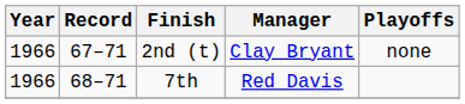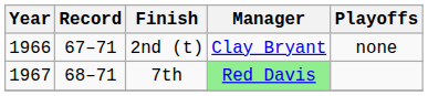 <table class="wikitable">
 <tr style="background: #F2F2F2;">
 <th>Year</th>
 <th>Record</th>
 <th>Finish</th>
 <th>Manager</th>
 <th>Playoffs</th>
 </tr>
 <tr align=center>
 <td>1966</td>
 <td>67–71</td>
 <td>2nd (t)</td>
 <td><a href='#'>Clay Bryant</a></td>
 <td>none</td>
 </tr>
 <tr align=center>
-<td>1966</td>
+<td>1967</td>
 <td>68–71</td>
 <td>7th</td>
-<td><a href='#'>Red Davis</a></td>
+<td style="background: lightgreen;"><a href='#'>Red Davis</a></td>
 <td></td>
 </tr>
 <tr align=center>
 </tr>
 </table>
